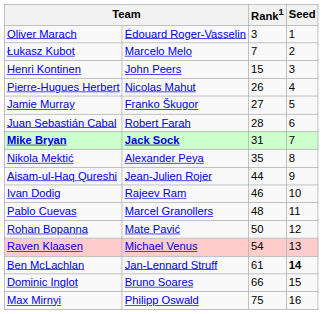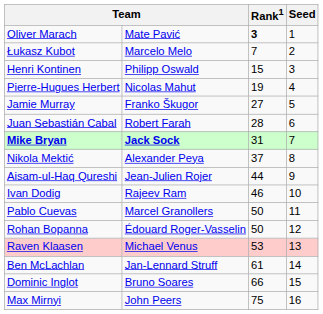 <table class="wikitable">
 <tr>
 <th width="325" colspan=2>Team</th>
 <th>Rank<sup>1</sup></th>
 <th>Seed</th>
 </tr>
 <tr>
 <td> <a href='#'>Oliver Marach</a></td>
-<td> <a href='#'>Édouard Roger-Vasselin</a></td>
-<td>3</td>
+<td> <a href='#'>Mate Pavić</a></td>
+<td><strong>3</strong></td>
 <td>1</td>
 </tr>
 <tr>
 <td> <a href='#'>Łukasz Kubot</a></td>
 <td> <a href='#'>Marcelo Melo</a></td>
 <td>7</td>
 <td>2</td>
 </tr>
 <tr>
 <td> <a href='#'>Henri Kontinen</a></td>
-<td> <a href='#'>John Peers</a></td>
+<td> <a href='#'>Philipp Oswald</a></td>
 <td>15</td>
 <td>3</td>
 </tr>
 <tr>
 <td> <a href='#'>Pierre-Hugues Herbert</a></td>
 <td> <a href='#'>Nicolas Mahut</a></td>
-<td>26</td>
+<td>19</td>
 <td>4</td>
 </tr>
 <tr>
 <td> <a href='#'>Jamie Murray</a></td>
 <td> <a href='#'>Franko Škugor</a></td>
 <td>27</td>
 <td>5</td>
 </tr>
 <tr>
 <td> <a href='#'>Juan Sebastián Cabal</a></td>
 <td> <a href='#'>Robert Farah</a></td>
 <td>28</td>
 <td>6</td>
 </tr>
 <tr style="background:#cfc;">
 <td> <strong><a href='#'>Mike Bryan</a></strong></td>
 <td> <strong><a href='#'>Jack Sock</a></strong></td>
 <td>31</td>
 <td>7</td>
 </tr>
 <tr>
 <td> <a href='#'>Nikola Mektić</a></td>
 <td> <a href='#'>Alexander Peya</a></td>
-<td>35</td>
+<td>37</td>
 <td>8</td>
 </tr>
 <tr>
 <td> <a href='#'>Aisam-ul-Haq Qureshi</a></td>
 <td> <a href='#'>Jean-Julien Rojer</a></td>
 <td>44</td>
 <td>9</td>
 </tr>
 <tr>
 <td> <a href='#'>Ivan Dodig</a></td>
 <td> <a href='#'>Rajeev Ram</a></td>
 <td>46</td>
 <td>10</td>
 </tr>
 <tr>
 <td> <a href='#'>Pablo Cuevas</a></td>
 <td> <a href='#'>Marcel Granollers</a></td>
-<td>48</td>
+<td>50</td>
 <td>11</td>
 </tr>
 <tr>
 <td> <a href='#'>Rohan Bopanna</a></td>
-<td> <a href='#'>Mate Pavić</a></td>
+<td> <a href='#'>Édouard Roger-Vasselin</a></td>
 <td>50</td>
 <td>12</td>
 </tr>
 <tr style="background:#fcc;">
 <td> <a href='#'>Raven Klaasen</a></td>
 <td> <a href='#'>Michael Venus</a></td>
-<td>54</td>
+<td>53</td>
 <td>13</td>
 </tr>
 <tr>
 <td> <a href='#'>Ben McLachlan</a></td>
 <td> <a href='#'>Jan-Lennard Struff</a></td>
 <td>61</td>
-<td><strong>14</strong></td>
+<td>14</td>
 </tr>
 <tr>
 <td> <a href='#'>Dominic Inglot</a></td>
 <td> <a href='#'>Bruno Soares</a></td>
 <td>66</td>
 <td>15</td>
 </tr>
 <tr>
 <td> <a href='#'>Max Mirnyi</a></td>
-<td> <a href='#'>Philipp Oswald</a></td>
+<td> <a href='#'>John Peers</a></td>
 <td>75</td>
 <td>16</td>
 </tr>
 </table>
